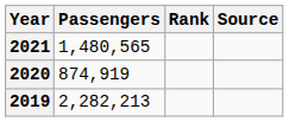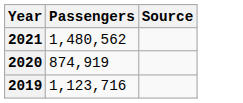 <table class="wikitable sortable">
 <tr>
 <th>Year</th>
 <th>Passengers</th>
-<th>Rank</th>
 <th>Source</th>
 </tr>
 <tr>
 <th>2021</th>
-<td>1,480,565 </td>
-<td></td>
+<td>1,480,562 </td>
 <td></td>
 </tr>
 <tr>
 <th>2020</th>
 <td>874,919 </td>
 <td></td>
-<td></td>
 </tr>
 <tr>
 <th>2019</th>
-<td>2,282,213</td>
-<td></td>
+<td>1,123,716</td>
 <td></td>
 </tr>
 </table>
